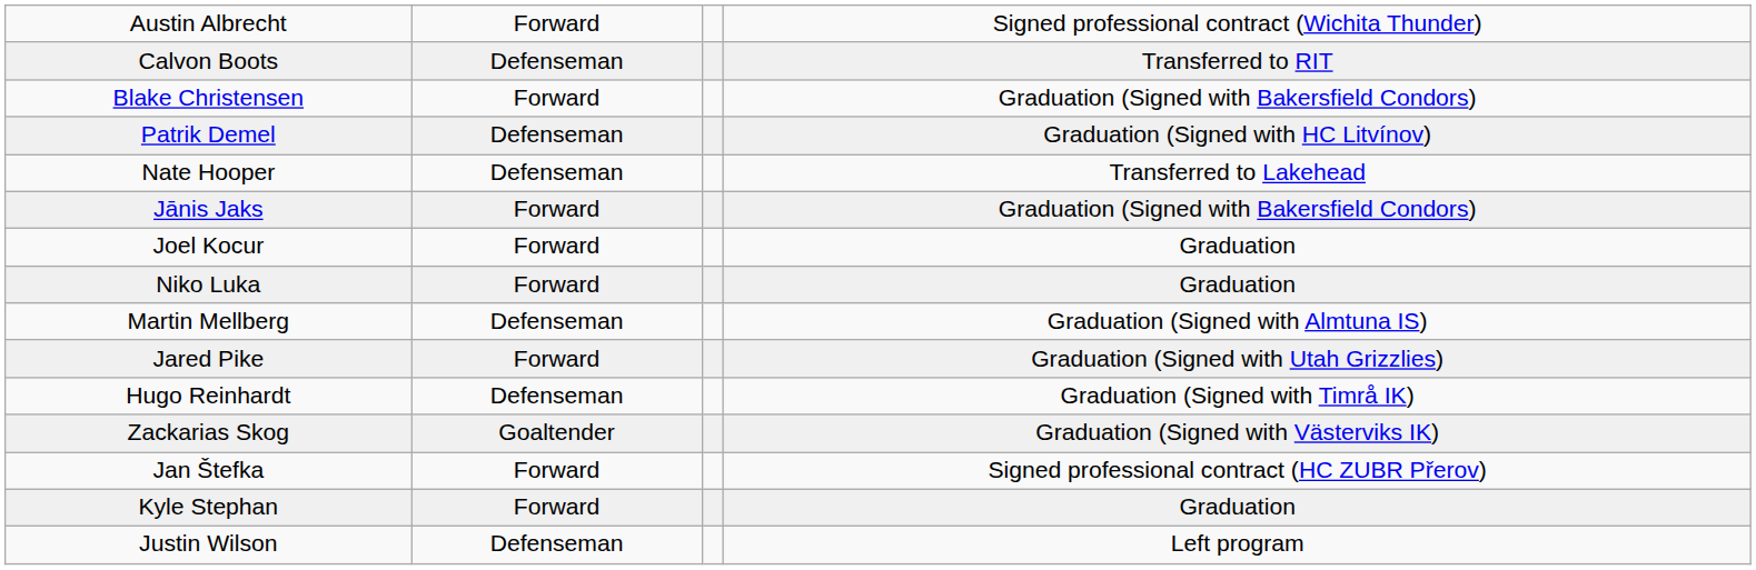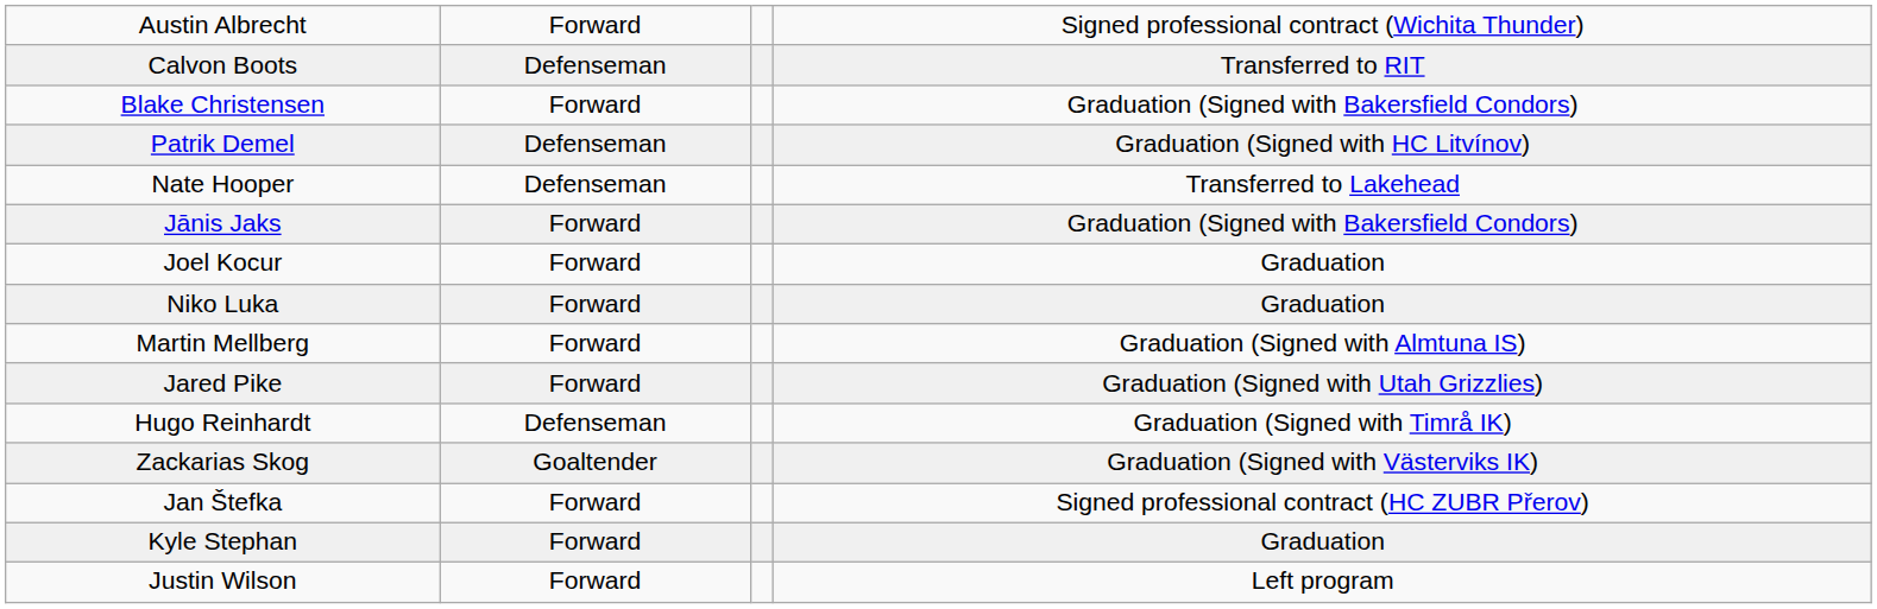 <table class="wikitable" width="60%">
 <tr align="center" bgcolor="">
 <td>Austin Albrecht</td>
 <td>Forward</td>
 <td></td>
 <td>Signed professional contract (<a href='#'>Wichita Thunder</a>)</td>
 </tr>
 <tr align="center" bgcolor="f0f0f0">
 <td>Calvon Boots</td>
 <td>Defenseman</td>
 <td></td>
 <td>Transferred to <a href='#'>RIT</a></td>
 </tr>
 <tr align="center" bgcolor="">
 <td><a href='#'>Blake Christensen</a></td>
 <td>Forward</td>
 <td></td>
 <td>Graduation (Signed with <a href='#'>Bakersfield Condors</a>)</td>
 </tr>
 <tr align="center" bgcolor="f0f0f0">
 <td><a href='#'>Patrik Demel</a></td>
 <td>Defenseman</td>
 <td></td>
 <td>Graduation (Signed with <a href='#'>HC Litvínov</a>)</td>
 </tr>
 <tr align="center" bgcolor="">
 <td>Nate Hooper</td>
 <td>Defenseman</td>
 <td></td>
 <td>Transferred to <a href='#'>Lakehead</a></td>
 </tr>
 <tr align="center" bgcolor="f0f0f0">
 <td><a href='#'>Jānis Jaks</a></td>
 <td>Forward</td>
 <td></td>
 <td>Graduation (Signed with <a href='#'>Bakersfield Condors</a>)</td>
 </tr>
 <tr align="center" bgcolor="">
 <td>Joel Kocur</td>
 <td>Forward</td>
 <td></td>
 <td>Graduation</td>
 </tr>
 <tr align="center" bgcolor="f0f0f0">
 <td>Niko Luka</td>
 <td>Forward</td>
 <td></td>
 <td>Graduation</td>
 </tr>
 <tr align="center" bgcolor="">
 <td>Martin Mellberg</td>
-<td>Defenseman</td>
+<td>Forward</td>
 <td></td>
 <td>Graduation (Signed with <a href='#'>Almtuna IS</a>)</td>
 </tr>
 <tr align="center" bgcolor="f0f0f0">
 <td>Jared Pike</td>
 <td>Forward</td>
 <td></td>
 <td>Graduation (Signed with <a href='#'>Utah Grizzlies</a>)</td>
 </tr>
 <tr align="center" bgcolor="">
 <td>Hugo Reinhardt</td>
 <td>Defenseman</td>
 <td></td>
 <td>Graduation (Signed with <a href='#'>Timrå IK</a>)</td>
 </tr>
 <tr align="center" bgcolor="f0f0f0">
 <td>Zackarias Skog</td>
 <td>Goaltender</td>
 <td></td>
 <td>Graduation (Signed with <a href='#'>Västerviks IK</a>)</td>
 </tr>
 <tr align="center" bgcolor="">
 <td>Jan Štefka</td>
 <td>Forward</td>
 <td></td>
 <td>Signed professional contract (<a href='#'>HC ZUBR Přerov</a>)</td>
 </tr>
 <tr align="center" bgcolor="f0f0f0">
 <td>Kyle Stephan</td>
 <td>Forward</td>
 <td></td>
 <td>Graduation</td>
 </tr>
 <tr align="center" bgcolor="">
 <td>Justin Wilson</td>
-<td>Defenseman</td>
+<td>Forward</td>
 <td></td>
 <td>Left program</td>
 </tr>
 </table>
